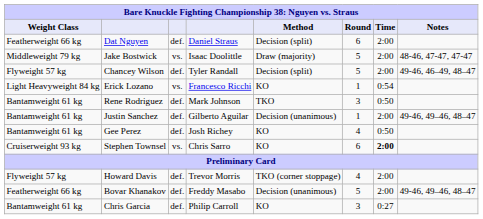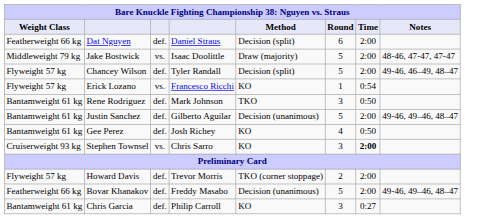 <table class="wikitable" style="font-size: 80%;">
 <tr>
 <th colspan="8" style="background-color: #ccf; color: #000080; text-align: center;"><strong>Bare Knuckle Fighting Championship 38: Nguyen vs. Straus</strong></th>
 </tr>
 <tr>
 <th colspan="1" style="background-color: #E6E8FA; color: #000000; text-align: center;">Weight Class</th>
 <th colspan="1" style="background-color: #E6E8FA; color: #000000; text-align: center;"></th>
 <th colspan="1" style="background-color: #E6E8FA; color: #000000; text-align: center;"></th>
 <th colspan="1" style="background-color: #E6E8FA; color: #000000; text-align: center;"></th>
 <th colspan="1" style="background-color: #E6E8FA; color: #000000; text-align: center;">Method</th>
 <th colspan="1" style="background-color: #E6E8FA; color: #000000; text-align: center;">Round</th>
 <th colspan="1" style="background-color: #E6E8FA; color: #000000; text-align: center;">Time</th>
 <th colspan="1" style="background-color: #E6E8FA; color: #000000; text-align: center;">Notes</th>
 </tr>
 <tr>
 <td>Featherweight 66 kg</td>
 <td> <a href='#'>Dat Nguyen</a></td>
 <td align=center>def.</td>
 <td> <a href='#'>Daniel Straus</a></td>
 <td>Decision (split)</td>
 <td align=center>6</td>
 <td align=center>2:00</td>
 <td></td>
 </tr>
 <tr>
 <td>Middleweight 79 kg</td>
 <td> Jake Bostwick</td>
 <td align=center>vs.</td>
 <td> Isaac Doolittle</td>
 <td>Draw (majority)</td>
 <td align=center>5</td>
 <td align=center>2:00</td>
 <td>48-46, 47-47, 47-47</td>
 </tr>
 <tr>
 <td>Flyweight 57 kg</td>
 <td> Chancey Wilson</td>
 <td align=center>def.</td>
 <td> Tyler Randall</td>
 <td>Decision (split)</td>
 <td align=center>5</td>
 <td align=center>2:00</td>
 <td>49-46, 46–49, 48–47</td>
 </tr>
 <tr>
-<td>Light Heavyweight 84 kg</td>
+<td>Flyweight 57 kg</td>
 <td> Erick Lozano</td>
 <td align=center>vs.</td>
 <td> <a href='#'>Francesco Ricchi</a></td>
 <td>KO</td>
 <td align=center>1</td>
 <td align=center>0:54</td>
 <td></td>
 </tr>
 <tr>
 <td>Bantamweight 61 kg</td>
 <td> Rene Rodriguez</td>
 <td align=center>def.</td>
 <td> Mark Johnson</td>
 <td>TKO</td>
 <td align=center>3</td>
 <td align=center>0:50</td>
 <td></td>
 </tr>
 <tr>
 <td>Bantamweight 61 kg</td>
 <td> Justin Sanchez</td>
 <td align=center>def.</td>
 <td> Gilberto Aguilar</td>
 <td>Decision (unanimous)</td>
-<td align=center>1</td>
+<td align=center>5</td>
 <td align=center>2:00</td>
 <td>49-46, 49–46, 48–47</td>
 </tr>
 <tr>
 <td>Bantamweight 61 kg</td>
 <td> Gee Perez</td>
 <td align=center>def.</td>
 <td> Josh Richey</td>
 <td>KO</td>
 <td align=center>4</td>
 <td align=center>0:50</td>
 <td></td>
 </tr>
 <tr>
 <td>Cruiserweight 93 kg</td>
 <td> Stephen Townsel</td>
 <td align=center>vs.</td>
 <td> Chris Sarro</td>
 <td>KO</td>
-<td align=center>6</td>
+<td align=center>3</td>
 <td align=center><strong>2:00</strong></td>
 <td></td>
 </tr>
 <tr>
 <th colspan="8" style="background-color: #ccf; color: #000080; text-align: center;"><strong>Preliminary Card</strong></th>
 </tr>
 <tr>
 <td>Flyweight 57 kg</td>
 <td> Howard Davis</td>
 <td align=center>def.</td>
 <td> Trevor Morris</td>
 <td>TKO (corner stoppage)</td>
-<td align=center>4</td>
+<td align=center>2</td>
 <td align=center>2:00</td>
 <td></td>
 </tr>
 <tr>
 <td>Featherweight 66 kg</td>
 <td> Bovar Khanakov</td>
 <td align=center>def.</td>
 <td> Freddy Masabo</td>
 <td>Decision (unanimous)</td>
 <td align=center>5</td>
 <td align=center>2:00</td>
 <td>49-46, 49–46, 48–47</td>
 </tr>
 <tr>
 <td>Bantamweight 61 kg</td>
 <td> Chris Garcia</td>
 <td align=center>def.</td>
 <td> Philip Carroll</td>
 <td>KO</td>
 <td align=center>3</td>
 <td align=center>0:27</td>
 <td></td>
 </tr>
 </table>
